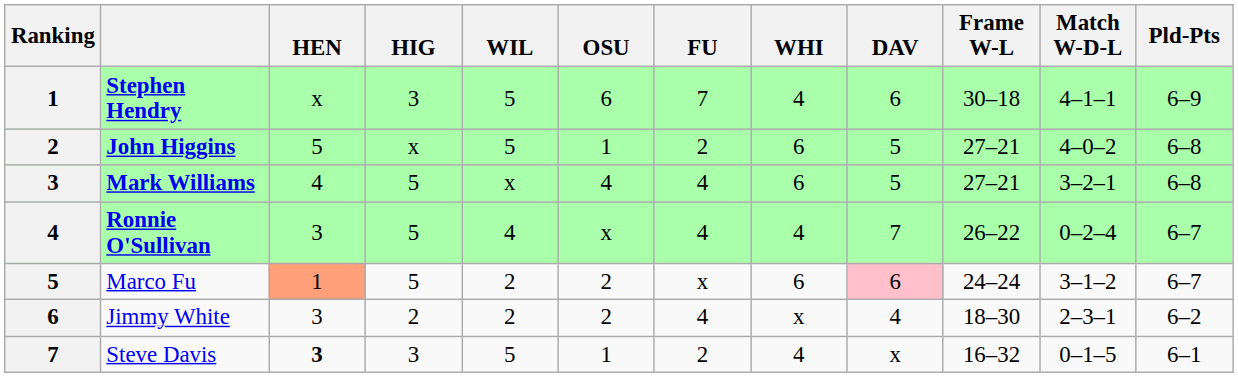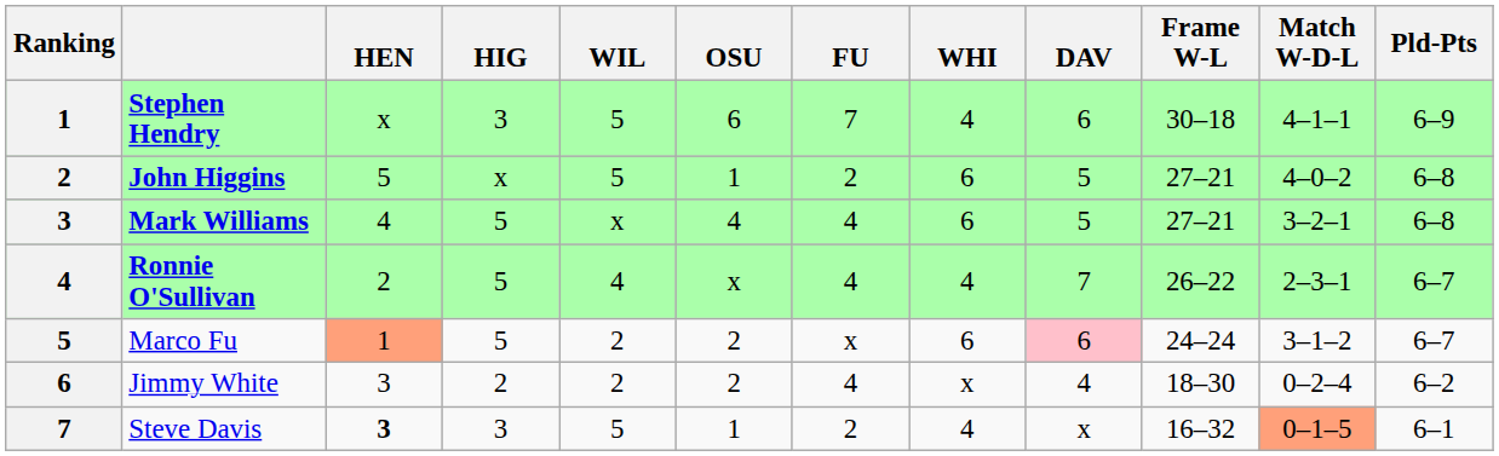 <table class="wikitable" style="text-align:center">
 <tr>
 <th width=60>Ranking</th>
 <th class="unsortable" width=110></th>
 <th width=60><br> HEN</th>
 <th width=60><br> HIG</th>
 <th width=60><br> WIL</th>
 <th width=60><br> OSU</th>
 <th width=60><br> FU</th>
 <th width=60><br> WHI</th>
 <th width=60><br> DAV</th>
 <th width=60>Frame<br>W-L</th>
 <th width=60>Match<br>W-D-L</th>
 <th width=60>Pld-Pts</th>
 </tr>
 <tr style="background:#aaffaa;">
 <th>1</th>
 <td align="left"><strong><a href='#'>Stephen Hendry</a></strong></td>
 <td>x</td>
 <td>3</td>
 <td>5</td>
 <td>6</td>
 <td>7</td>
 <td>4</td>
 <td>6</td>
 <td>30–18</td>
 <td>4–1–1</td>
 <td>6–9</td>
 </tr>
 <tr style="background:#aaffaa;">
 <th>2</th>
 <td align="left"><strong><a href='#'>John Higgins</a></strong></td>
 <td>5</td>
 <td>x</td>
 <td>5</td>
 <td>1</td>
 <td>2</td>
 <td>6</td>
 <td>5</td>
 <td>27–21</td>
 <td>4–0–2</td>
 <td>6–8</td>
 </tr>
 <tr style="background:#aaffaa;">
 <th>3</th>
 <td align="left"><strong><a href='#'>Mark Williams</a></strong></td>
 <td>4</td>
 <td>5</td>
 <td>x</td>
 <td>4</td>
 <td>4</td>
 <td>6</td>
 <td>5</td>
 <td>27–21</td>
 <td>3–2–1</td>
 <td>6–8</td>
 </tr>
 <tr style="background:#aaffaa;">
 <th>4</th>
 <td align="left"><strong><a href='#'>Ronnie O'Sullivan</a></strong></td>
-<td>3</td>
+<td>2</td>
 <td>5</td>
 <td>4</td>
 <td>x</td>
 <td>4</td>
 <td>4</td>
 <td>7</td>
 <td>26–22</td>
-<td>0–2–4</td>
+<td>2–3–1</td>
 <td>6–7</td>
 </tr>
 <tr>
 <th>5</th>
 <td align="left"><a href='#'>Marco Fu</a></td>
 <td style="background: lightsalmon;">1</td>
 <td>5</td>
 <td>2</td>
 <td>2</td>
 <td>x</td>
 <td>6</td>
 <td style="background: pink;">6</td>
 <td>24–24</td>
 <td>3–1–2</td>
 <td>6–7</td>
 </tr>
 <tr>
 <th>6</th>
 <td align="left"><a href='#'>Jimmy White</a></td>
 <td>3</td>
 <td>2</td>
 <td>2</td>
 <td>2</td>
 <td>4</td>
 <td>x</td>
 <td>4</td>
 <td>18–30</td>
-<td>2–3–1</td>
+<td>0–2–4</td>
 <td>6–2</td>
 </tr>
 <tr>
 <th>7</th>
 <td align="left"><a href='#'>Steve Davis</a></td>
 <td><strong>3</strong></td>
 <td>3</td>
 <td>5</td>
 <td>1</td>
 <td>2</td>
 <td>4</td>
 <td>x</td>
 <td>16–32</td>
-<td>0–1–5</td>
+<td style="background: lightsalmon;">0–1–5</td>
 <td>6–1</td>
 </tr>
 </table>
